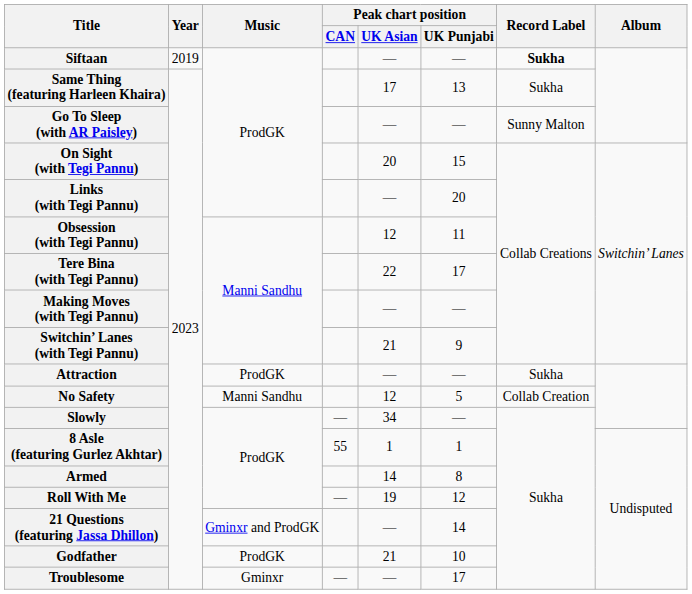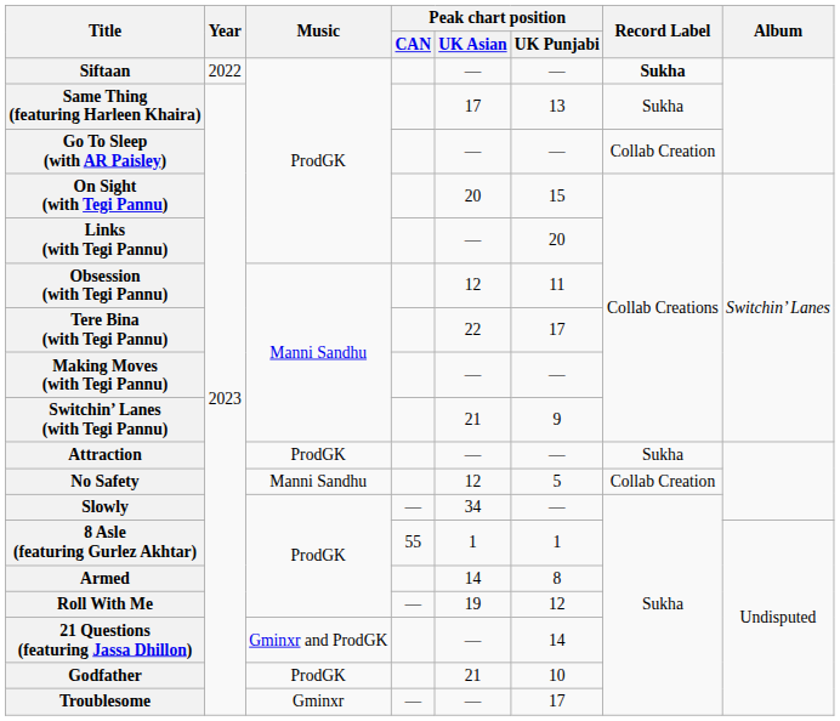 <table class="wikitable plainrowheaders" style="text-align:center;">
 <tr>
 <th rowspan="2">Title</th>
 <th rowspan="2">Year</th>
 <th rowspan="2">Music</th>
 <th colspan="3">Peak chart position</th>
 <th rowspan="2">Record Label</th>
 <th rowspan="2">Album</th>
 </tr>
 <tr>
 <th><a href='#'>CAN</a></th>
 <th><a href='#'>UK Asian</a></th>
 <th>UK Punjabi</th>
 </tr>
 <tr>
 <th scope="row">Siftaan</th>
-<td>2019</td>
+<td>2022</td>
 <td rowspan="5">ProdGK</td>
 <td></td>
 <td>—</td>
 <td>—</td>
 <td><strong>Sukha</strong></td>
 <td rowspan="3"></td>
 </tr>
 <tr>
 <th scope="row">Same Thing <br><span>(featuring Harleen Khaira)</span></th>
 <td rowspan="17">2023</td>
 <td></td>
 <td>17</td>
 <td>13</td>
 <td>Sukha</td>
 </tr>
 <tr>
 <th scope="row">Go To Sleep <br><span>(with <a href='#'>AR Paisley</a>)</span></th>
 <td></td>
 <td>—</td>
 <td>—</td>
-<td>Sunny Malton</td>
+<td>Collab Creation</td>
 </tr>
 <tr>
 <th scope="row">On Sight <br><span>(with <a href='#'>Tegi Pannu</a>)</span></th>
 <td></td>
 <td>20</td>
 <td>15</td>
 <td rowspan="6">Collab Creations</td>
 <td rowspan="6"><em>Switchin’ Lanes</em></td>
 </tr>
 <tr>
 <th scope="row">Links <br><span>(with Tegi Pannu)</span></th>
 <td></td>
 <td>—</td>
 <td>20</td>
 </tr>
 <tr>
 <th scope="row">Obsession <br><span>(with Tegi Pannu)</span></th>
 <td rowspan="4"><a href='#'>Manni Sandhu</a></td>
 <td></td>
 <td>12</td>
 <td>11</td>
 </tr>
 <tr>
 <th scope="row">Tere Bina <br><span>(with Tegi Pannu)</span></th>
 <td></td>
 <td>22</td>
 <td>17</td>
 </tr>
 <tr>
 <th scope="row">Making Moves <br><span>(with Tegi Pannu)</span></th>
 <td></td>
 <td>—</td>
 <td>—</td>
 </tr>
 <tr>
 <th scope="row">Switchin’ Lanes <br><span>(with Tegi Pannu)</span></th>
 <td></td>
 <td>21</td>
 <td>9</td>
 </tr>
 <tr>
 <th scope="row">Attraction</th>
 <td>ProdGK</td>
 <td></td>
 <td>—</td>
 <td>—</td>
 <td>Sukha</td>
 <td rowspan="3"></td>
 </tr>
 <tr>
 <th scope="row">No Safety</th>
 <td>Manni Sandhu</td>
 <td></td>
 <td>12</td>
 <td>5</td>
 <td>Collab Creation</td>
 </tr>
 <tr>
 <th scope="row">Slowly</th>
 <td rowspan="4">ProdGK</td>
 <td>—</td>
 <td>34</td>
 <td>—</td>
 <td rowspan="7">Sukha</td>
 </tr>
 <tr>
 <th scope="row">8 Asle <br><span>(featuring Gurlez Akhtar)</span></th>
 <td>55</td>
 <td>1</td>
 <td>1</td>
 <td rowspan="6">Undisputed</td>
 </tr>
 <tr>
 <th scope="row">Armed</th>
 <td></td>
 <td>14</td>
 <td>8</td>
 </tr>
 <tr>
 <th scope="row">Roll With Me</th>
 <td>—</td>
 <td>19</td>
 <td>12</td>
 </tr>
 <tr>
 <th scope="row">21 Questions <br><span>(featuring <a href='#'>Jassa Dhillon</a>)</span></th>
 <td><a href='#'>Gminxr</a> and ProdGK</td>
 <td></td>
 <td>—</td>
 <td>14</td>
 </tr>
 <tr>
 <th scope="row">Godfather</th>
 <td>ProdGK</td>
 <td></td>
 <td>21</td>
 <td>10</td>
 </tr>
 <tr>
 <th scope="row">Troublesome</th>
 <td>Gminxr</td>
 <td>—</td>
 <td>—</td>
 <td>17</td>
 </tr>
 </table>
